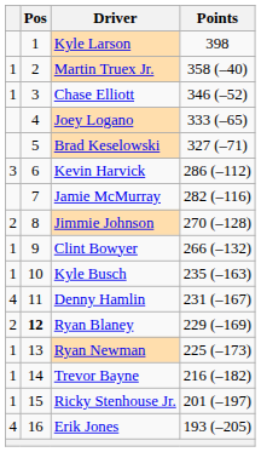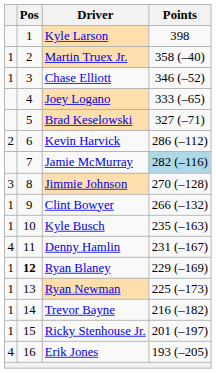 <table class="wikitable" style="font-size: 95%">
 <tr>
 <th></th>
 <th>Pos</th>
 <th>Driver</th>
 <th>Points</th>
 </tr>
 <tr>
 <td align="left"></td>
 <td style="text-align:center;">1</td>
 <td style="background:#FFDEAD;"><a href='#'>Kyle Larson</a></td>
 <td style="text-align:center;">398</td>
 </tr>
 <tr>
 <td align="left"> 1</td>
 <td style="text-align:center;">2</td>
 <td style="background:#FFDEAD;"><a href='#'>Martin Truex Jr.</a></td>
 <td style="text-align:center;">358 (–40)</td>
 </tr>
 <tr>
 <td align="left"> 1</td>
 <td style="text-align:center;">3</td>
 <td><a href='#'>Chase Elliott</a></td>
 <td style="text-align:center;">346 (–52)</td>
 </tr>
 <tr>
 <td align="left"></td>
 <td style="text-align:center;">4</td>
 <td style="background:#FFDEAD;"><a href='#'>Joey Logano</a></td>
 <td style="text-align:center;">333 (–65)</td>
 </tr>
 <tr>
 <td align="left"></td>
 <td style="text-align:center;">5</td>
 <td style="background:#FFDEAD;"><a href='#'>Brad Keselowski</a></td>
 <td style="text-align:center;">327 (–71)</td>
 </tr>
 <tr>
-<td align="left"> 3</td>
+<td align="left"> 2</td>
 <td style="text-align:center;">6</td>
 <td><a href='#'>Kevin Harvick</a></td>
 <td style="text-align:center;">286 (–112)</td>
 </tr>
 <tr>
 <td align="left"></td>
 <td style="text-align:center;">7</td>
 <td><a href='#'>Jamie McMurray</a></td>
-<td style="text-align:center;">282 (–116)</td>
+<td style="background: lightblue; text-align:center;">282 (–116)</td>
 </tr>
 <tr>
-<td align="left"> 2</td>
+<td align="left"> 3</td>
 <td style="text-align:center;">8</td>
 <td style="background:#FFDEAD;"><a href='#'>Jimmie Johnson</a></td>
 <td style="text-align:center;">270 (–128)</td>
 </tr>
 <tr>
 <td align="left"> 1</td>
 <td style="text-align:center;">9</td>
 <td><a href='#'>Clint Bowyer</a></td>
 <td style="text-align:center;">266 (–132)</td>
 </tr>
 <tr>
 <td align="left"> 1</td>
 <td style="text-align:center;">10</td>
 <td><a href='#'>Kyle Busch</a></td>
 <td style="text-align:center;">235 (–163)</td>
 </tr>
 <tr>
 <td align="left"> 4</td>
 <td style="text-align:center;">11</td>
 <td><a href='#'>Denny Hamlin</a></td>
 <td style="text-align:center;">231 (–167)</td>
 </tr>
 <tr>
-<td align="left"> 2</td>
+<td align="left"> 1</td>
 <td style="text-align:center;"><strong>12</strong></td>
 <td><a href='#'>Ryan Blaney</a></td>
 <td style="text-align:center;">229 (–169)</td>
 </tr>
 <tr>
 <td align="left"> 1</td>
 <td style="text-align:center;">13</td>
 <td style="background:#FFDEAD;"><a href='#'>Ryan Newman</a></td>
 <td style="text-align:center;">225 (–173)</td>
 </tr>
 <tr>
 <td align="left"> 1</td>
 <td style="text-align:center;">14</td>
 <td><a href='#'>Trevor Bayne</a></td>
 <td style="text-align:center;">216 (–182)</td>
 </tr>
 <tr>
 <td align="left"> 1</td>
 <td style="text-align:center;">15</td>
 <td><a href='#'>Ricky Stenhouse Jr.</a></td>
 <td style="text-align:center;">201 (–197)</td>
 </tr>
 <tr>
 <td align="left"> 4</td>
 <td style="text-align:center;">16</td>
 <td><a href='#'>Erik Jones</a></td>
 <td style="text-align:center;">193 (–205)</td>
 </tr>
 <tr class="sortbottom">
 <th colspan="9"></th>
 </tr>
 </table>
